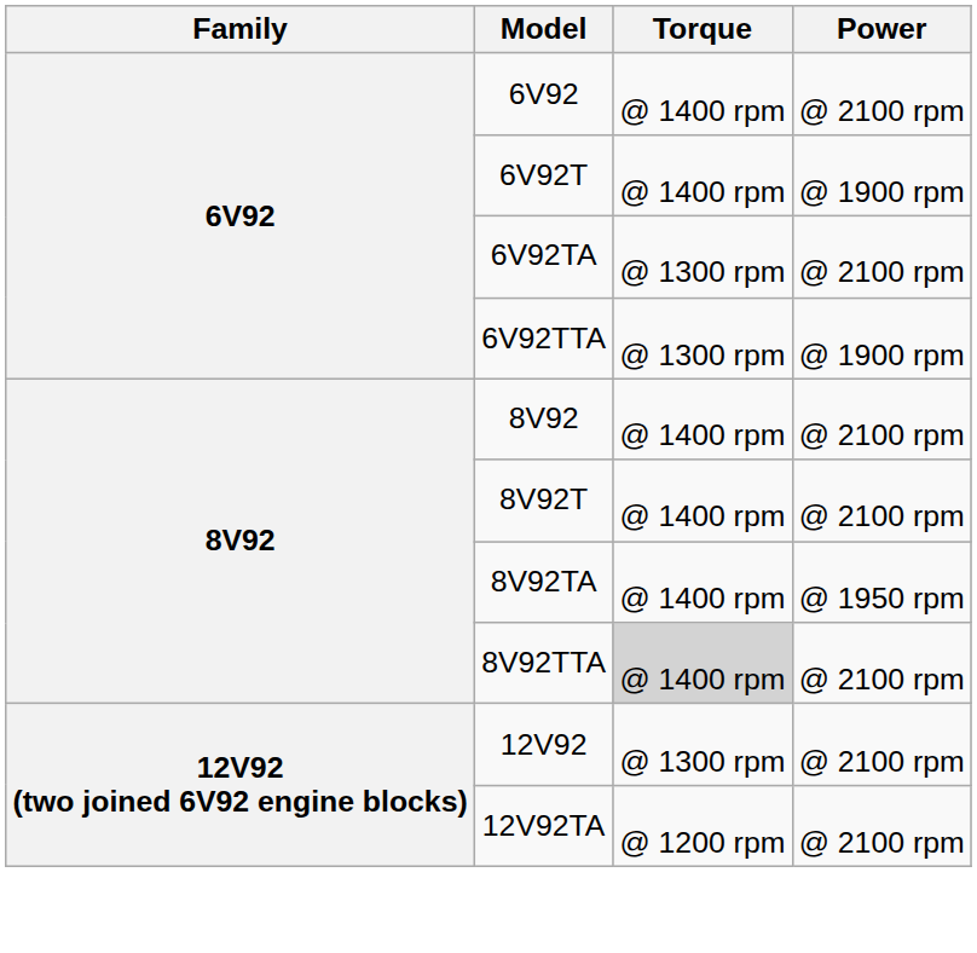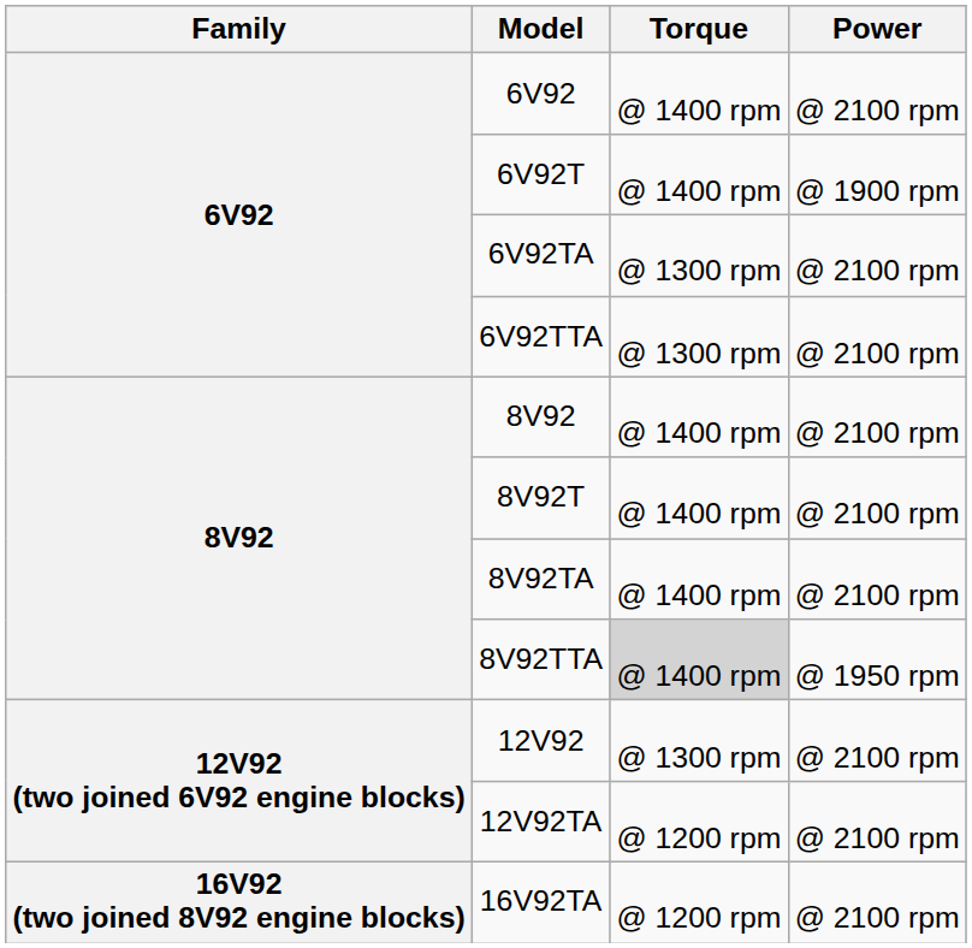 <table class="wikitable sortable" style="text-align:center">
 <tr>
 <th>Family</th>
 <th>Model</th>
 <th>Torque</th>
 <th>Power</th>
 </tr>
 <tr>
 <th rowspan=4>6V92</th>
 <td>6V92</td>
 <td><br>@ 1400 rpm</td>
 <td><br>@ 2100 rpm</td>
 </tr>
 <tr>
 <td>6V92T</td>
 <td><br>@ 1400 rpm</td>
 <td><br>@ 1900 rpm</td>
 </tr>
 <tr>
 <td>6V92TA</td>
 <td><br>@ 1300 rpm</td>
 <td><br>@ 2100 rpm</td>
 </tr>
 <tr>
 <td>6V92TTA</td>
 <td><br>@ 1300 rpm</td>
-<td><br>@ 1900 rpm</td>
+<td><br>@ 2100 rpm</td>
 </tr>
 <tr>
 <th rowspan=4>8V92</th>
 <td>8V92</td>
 <td><br>@ 1400 rpm</td>
 <td><br>@ 2100 rpm</td>
 </tr>
 <tr>
 <td>8V92T</td>
 <td><br>@ 1400 rpm</td>
 <td><br>@ 2100 rpm</td>
 </tr>
 <tr>
 <td>8V92TA</td>
 <td><br>@ 1400 rpm</td>
-<td><br>@ 1950 rpm</td>
+<td><br>@ 2100 rpm</td>
 </tr>
 <tr>
 <td>8V92TTA</td>
 <td style="background: lightgrey;"><br>@ 1400 rpm</td>
-<td><br>@ 2100 rpm</td>
+<td><br>@ 1950 rpm</td>
 </tr>
 <tr>
 <th rowspan=2>12V92<br>(two joined 6V92 engine blocks)</th>
 <td>12V92</td>
 <td><br>@ 1300 rpm</td>
 <td><br>@ 2100 rpm</td>
 </tr>
 <tr>
 <td>12V92TA</td>
 <td><br>@ 1200 rpm</td>
 <td><br>@ 2100 rpm</td>
 </tr>
+<tr>
+<th rowspan=1>16V92<br>(two joined 8V92 engine blocks)</th>
+<td>16V92TA</td>
+<td><br>@ 1200 rpm</td>
+<td><br>@ 2100 rpm</td>
+</tr>
 </table>
